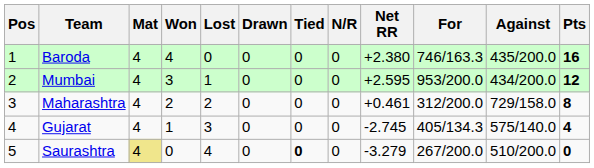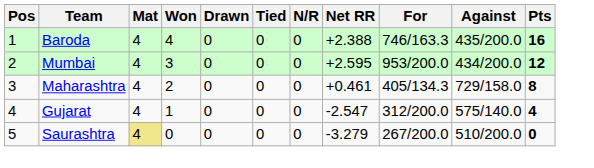 <table class="wikitable">
 <tr>
 <th>Pos</th>
 <th>Team</th>
 <th>Mat</th>
 <th>Won</th>
-<th>Lost</th>
 <th>Drawn</th>
 <th>Tied</th>
 <th>N/R</th>
 <th>Net RR</th>
 <th>For</th>
 <th>Against</th>
 <th>Pts</th>
 </tr>
 <tr style="background:#cfc;">
 <td>1</td>
 <td><a href='#'>Baroda</a></td>
 <td>4</td>
 <td>4</td>
 <td>0</td>
 <td>0</td>
 <td>0</td>
-<td>0</td>
-<td>+2.380</td>
+<td>+2.388</td>
 <td>746/163.3</td>
 <td>435/200.0</td>
 <td><strong>16</strong></td>
 </tr>
 <tr style="background:#cfc;">
 <td>2</td>
 <td><a href='#'>Mumbai</a></td>
 <td>4</td>
 <td>3</td>
-<td>1</td>
 <td>0</td>
 <td>0</td>
 <td>0</td>
 <td>+2.595</td>
 <td>953/200.0</td>
 <td>434/200.0</td>
 <td><strong>12</strong></td>
 </tr>
 <tr>
 <td>3</td>
 <td><a href='#'>Maharashtra</a></td>
 <td>4</td>
 <td>2</td>
-<td>2</td>
 <td>0</td>
 <td>0</td>
 <td>0</td>
 <td>+0.461</td>
-<td>312/200.0</td>
+<td>405/134.3</td>
 <td>729/158.0</td>
 <td><strong>8</strong></td>
 </tr>
 <tr>
 <td>4</td>
 <td><a href='#'>Gujarat</a></td>
 <td>4</td>
 <td>1</td>
-<td>3</td>
 <td>0</td>
 <td>0</td>
 <td>0</td>
-<td>-2.745</td>
-<td>405/134.3</td>
+<td>-2.547</td>
+<td>312/200.0</td>
 <td>575/140.0</td>
 <td><strong>4</strong></td>
 </tr>
 <tr>
 <td>5</td>
 <td><a href='#'>Saurashtra</a></td>
 <td style="background: khaki;">4</td>
 <td>0</td>
-<td>4</td>
 <td>0</td>
-<td><strong>0</strong></td>
+<td>0</td>
 <td>0</td>
 <td>-3.279</td>
 <td>267/200.0</td>
 <td>510/200.0</td>
 <td><strong>0</strong></td>
 </tr>
 </table>
